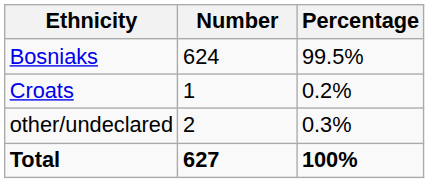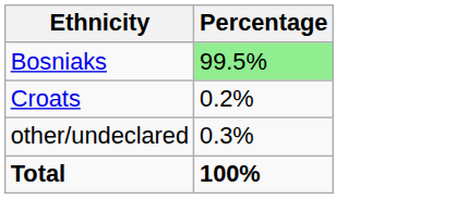 <table class="wikitable">
 <tr>
 <th width="100px">Ethnicity</th>
-<th width="80px">Number</th>
 <th width="80px">Percentage</th>
 </tr>
 <tr>
 <td><a href='#'>Bosniaks</a></td>
-<td>624</td>
-<td>99.5%</td>
+<td style="background: lightgreen;">99.5%</td>
 </tr>
 <tr>
 <td><a href='#'>Croats</a></td>
-<td>1</td>
 <td>0.2%</td>
 </tr>
 <tr>
 <td>other/undeclared</td>
-<td>2</td>
 <td>0.3%</td>
 </tr>
 <tr>
 <td><strong>Total</strong></td>
-<td><strong>627</strong></td>
 <td><strong>100%</strong></td>
 </tr>
 </table>
